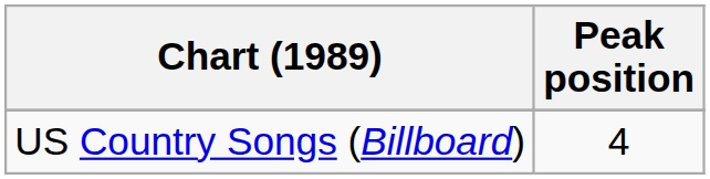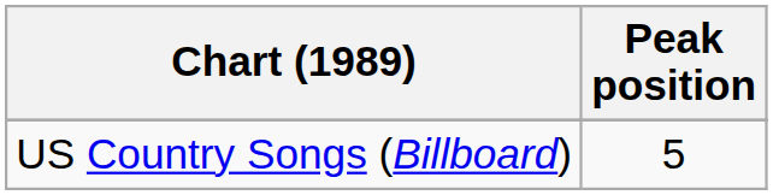 <table class="wikitable sortable">
 <tr>
 <th align="left">Chart (1989)</th>
 <th align="center">Peak<br>position</th>
 </tr>
 <tr>
 </tr>
 <tr>
 <td>US <a href='#'>Country Songs</a> (<em><a href='#'>Billboard</a></em>)</td>
-<td align="center">4</td>
+<td align="center">5</td>
 </tr>
 </table>
